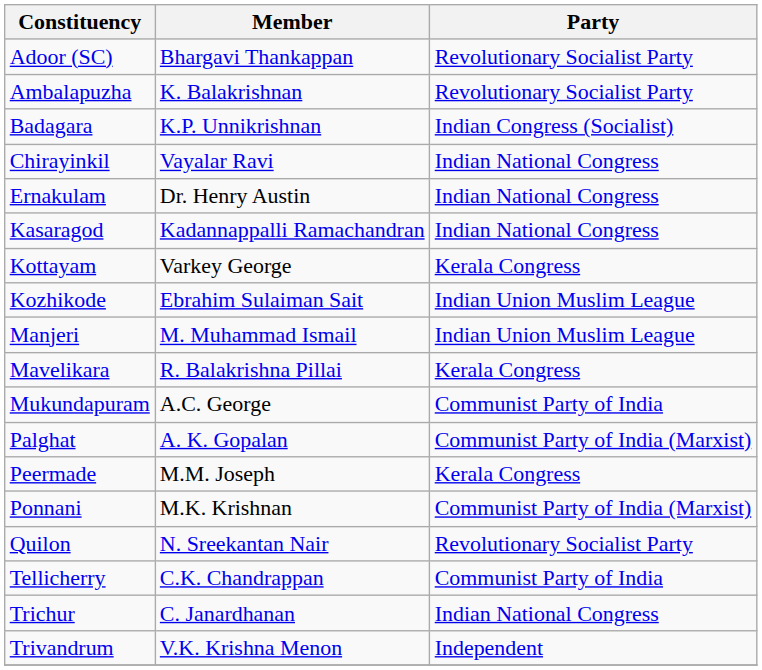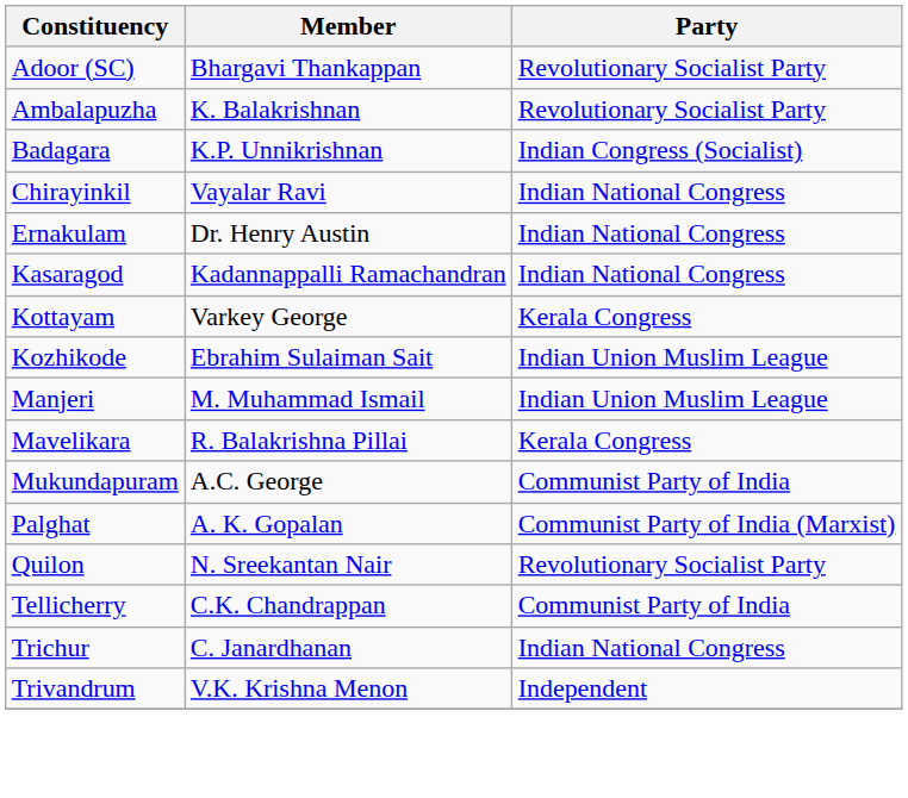 <table class="wikitable sortable">
 <tr>
 <th>Constituency</th>
 <th>Member</th>
 <th>Party</th>
 </tr>
 <tr>
 <td><a href='#'>Adoor (SC)</a></td>
 <td><a href='#'>Bhargavi Thankappan</a></td>
 <td><a href='#'>Revolutionary Socialist Party</a></td>
 </tr>
 <tr>
 <td><a href='#'>Ambalapuzha</a></td>
 <td><a href='#'>K. Balakrishnan</a></td>
 <td><a href='#'>Revolutionary Socialist Party</a></td>
 </tr>
 <tr>
 <td><a href='#'>Badagara</a></td>
 <td><a href='#'>K.P. Unnikrishnan</a></td>
 <td><a href='#'>Indian Congress (Socialist)</a></td>
 </tr>
 <tr>
 <td><a href='#'>Chirayinkil</a></td>
 <td><a href='#'>Vayalar Ravi</a></td>
 <td><a href='#'>Indian National Congress</a></td>
 </tr>
 <tr>
 <td><a href='#'>Ernakulam</a></td>
 <td>Dr. Henry Austin</td>
 <td><a href='#'>Indian National Congress</a></td>
 </tr>
 <tr>
 <td><a href='#'>Kasaragod</a></td>
 <td><a href='#'>Kadannappalli Ramachandran</a></td>
 <td><a href='#'>Indian National Congress</a></td>
 </tr>
 <tr>
 <td><a href='#'>Kottayam</a></td>
 <td>Varkey George</td>
 <td><a href='#'>Kerala Congress</a></td>
 </tr>
 <tr>
 <td><a href='#'>Kozhikode</a></td>
 <td><a href='#'>Ebrahim Sulaiman Sait</a></td>
 <td><a href='#'>Indian Union Muslim League</a></td>
 </tr>
 <tr>
 <td><a href='#'>Manjeri</a></td>
 <td><a href='#'>M. Muhammad Ismail</a></td>
 <td><a href='#'>Indian Union Muslim League</a></td>
 </tr>
 <tr>
 <td><a href='#'>Mavelikara</a></td>
 <td><a href='#'>R. Balakrishna Pillai</a></td>
 <td><a href='#'>Kerala Congress</a></td>
 </tr>
 <tr>
 <td><a href='#'>Mukundapuram</a></td>
 <td>A.C. George</td>
 <td><a href='#'>Communist Party of India</a></td>
 </tr>
 <tr>
 <td><a href='#'>Palghat</a></td>
 <td><a href='#'>A. K. Gopalan</a></td>
 <td><a href='#'>Communist Party of India (Marxist)</a></td>
 </tr>
 <tr>
-<td><a href='#'>Peermade</a></td>
-<td>M.M. Joseph</td>
-<td><a href='#'>Kerala Congress</a></td>
-</tr>
-<tr>
-<td><a href='#'>Ponnani</a></td>
-<td>M.K. Krishnan</td>
-<td><a href='#'>Communist Party of India (Marxist)</a></td>
-</tr>
-<tr>
 <td><a href='#'>Quilon</a></td>
 <td><a href='#'>N. Sreekantan Nair</a></td>
 <td><a href='#'>Revolutionary Socialist Party</a></td>
 </tr>
 <tr>
 <td><a href='#'>Tellicherry</a></td>
 <td><a href='#'>C.K. Chandrappan</a></td>
 <td><a href='#'>Communist Party of India</a></td>
 </tr>
 <tr>
 <td><a href='#'>Trichur</a></td>
 <td><a href='#'>C. Janardhanan</a></td>
 <td><a href='#'>Indian National Congress</a></td>
 </tr>
 <tr>
 <td><a href='#'>Trivandrum</a></td>
 <td><a href='#'>V.K. Krishna Menon</a></td>
 <td><a href='#'>Independent</a></td>
 </tr>
 <tr>
 </tr>
 </table>
